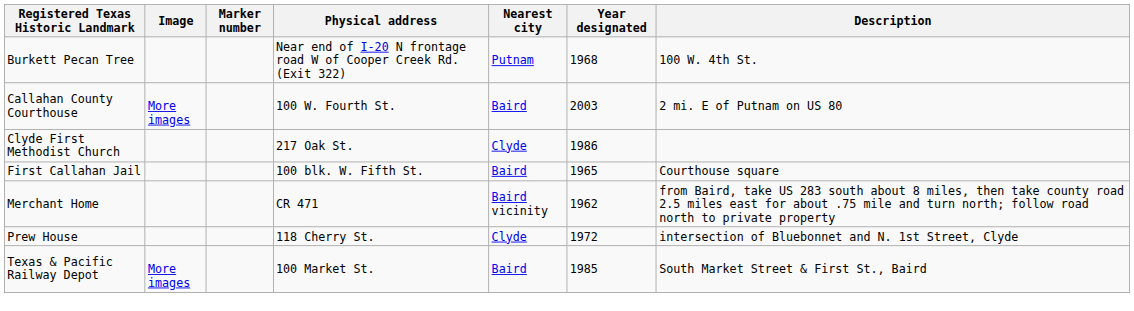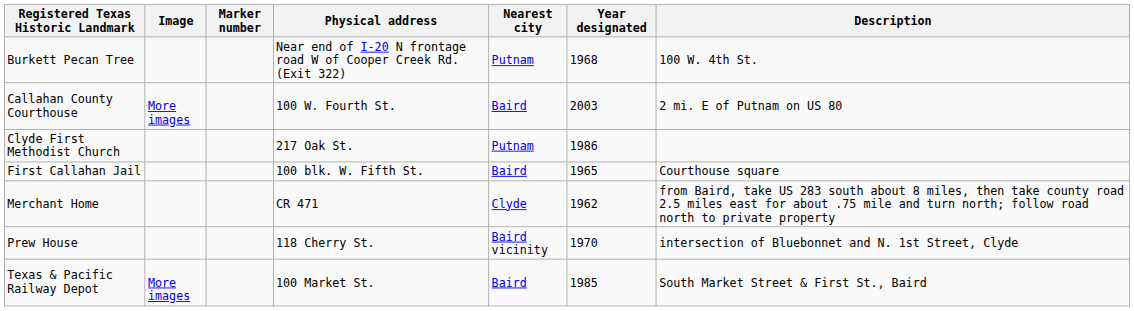 <table class="wikitable sortable">
 <tr>
 <th>Registered Texas Historic Landmark</th>
 <th>Image</th>
 <th>Marker number</th>
 <th>Physical address</th>
 <th>Nearest city</th>
 <th>Year designated</th>
 <th>Description</th>
 </tr>
 <tr>
 <td>Burkett Pecan Tree</td>
 <td></td>
 <td></td>
 <td>Near end of <a href='#'>I-20</a> N frontage road W of Cooper Creek Rd. (Exit 322)<br></td>
 <td><a href='#'>Putnam</a></td>
 <td>1968</td>
 <td>100 W. 4th St.</td>
 </tr>
 <tr>
 <td>Callahan County Courthouse</td>
 <td><br> <a href='#'>More images</a></td>
 <td></td>
 <td>100 W. Fourth St.<br></td>
 <td><a href='#'>Baird</a></td>
 <td>2003</td>
 <td>2 mi. E of Putnam on US 80</td>
 </tr>
 <tr>
 <td>Clyde First Methodist Church</td>
 <td></td>
 <td></td>
 <td>217 Oak St.<br></td>
-<td><a href='#'>Clyde</a></td>
+<td><a href='#'>Putnam</a></td>
 <td>1986</td>
 <td></td>
 </tr>
 <tr>
 <td>First Callahan Jail</td>
 <td></td>
 <td></td>
 <td>100 blk. W. Fifth St.<br></td>
 <td><a href='#'>Baird</a></td>
 <td>1965</td>
 <td>Courthouse square</td>
 </tr>
 <tr>
 <td>Merchant Home</td>
 <td></td>
 <td></td>
 <td>CR 471<br></td>
-<td><a href='#'>Baird</a> vicinity</td>
+<td><a href='#'>Clyde</a></td>
 <td>1962</td>
 <td>from Baird, take US 283 south about 8 miles, then take county road 2.5 miles east for about .75 mile and turn north; follow road north to private property</td>
 </tr>
 <tr>
 <td>Prew House</td>
 <td></td>
 <td></td>
 <td>118 Cherry St.<br></td>
-<td><a href='#'>Clyde</a></td>
-<td>1972</td>
+<td><a href='#'>Baird</a> vicinity</td>
+<td>1970</td>
 <td>intersection of Bluebonnet and N. 1st Street, Clyde</td>
 </tr>
 <tr>
 <td>Texas & Pacific Railway Depot</td>
 <td><br> <a href='#'>More images</a></td>
 <td></td>
 <td>100 Market St.<br></td>
 <td><a href='#'>Baird</a></td>
 <td>1985</td>
 <td>South Market Street & First St., Baird</td>
 </tr>
 </table>
